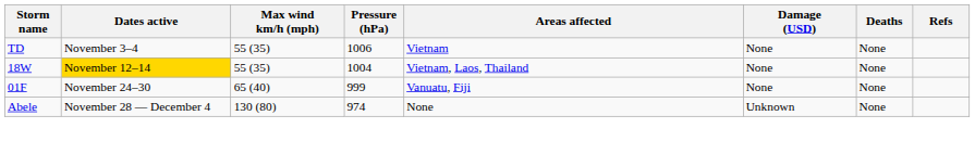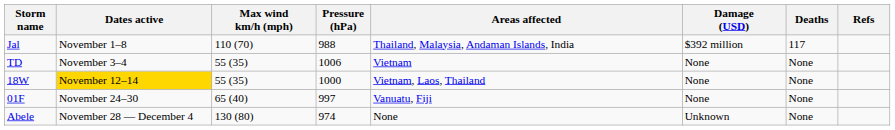 <table class="wikitable sortable">
 <tr>
 <th width="5%">Storm name</th>
 <th width="15%">Dates active</th>
 <th width="10%">Max wind<br>km/h (mph)</th>
 <th width="5%">Pressure<br>(hPa)</th>
 <th width="30%">Areas affected</th>
 <th width="10%">Damage<br>(<a href='#'>USD</a>)</th>
 <th width="5%">Deaths</th>
 <th width="5%">Refs</th>
+</tr>
+<tr>
+<td><a href='#'>Jal</a></td>
+<td>November 1–8</td>
+<td>110 (70)</td>
+<td>988</td>
+<td><a href='#'>Thailand</a>, <a href='#'>Malaysia</a>, <a href='#'>Andaman Islands</a>, India</td>
+<td>$392 million</td>
+<td>117</td>
+<td></td>
 </tr>
 <tr>
 <td><a href='#'>TD</a></td>
 <td>November 3–4</td>
 <td>55 (35)</td>
 <td>1006</td>
 <td><a href='#'>Vietnam</a></td>
 <td>None</td>
 <td>None</td>
 <td></td>
 </tr>
 <tr>
 <td><a href='#'>18W</a></td>
 <td style="background: gold;">November 12–14</td>
 <td>55 (35)</td>
-<td>1004</td>
+<td>1000</td>
 <td><a href='#'>Vietnam</a>, <a href='#'>Laos</a>, <a href='#'>Thailand</a></td>
 <td>None</td>
 <td>None</td>
 <td></td>
 </tr>
 <tr>
 <td><a href='#'>01F</a></td>
 <td>November 24–30</td>
 <td>65 (40)</td>
-<td>999</td>
+<td>997</td>
 <td><a href='#'>Vanuatu</a>, <a href='#'>Fiji</a></td>
 <td>None</td>
 <td>None</td>
 <td></td>
 </tr>
 <tr>
 <td><a href='#'>Abele</a></td>
 <td>November 28 — December 4</td>
 <td>130 (80)</td>
 <td>974</td>
 <td>None</td>
 <td>Unknown</td>
 <td>None</td>
 <td></td>
 </tr>
 </table>
